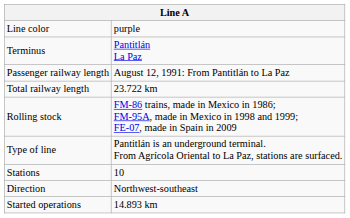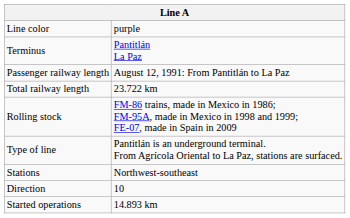 <table class="wikitable">
 <tr style="background:#efefef;">
 <th Colspan=2>Line A</th>
 </tr>
 <tr>
 <td>Line color</td>
 <td>purple</td>
 </tr>
 <tr>
 <td>Terminus</td>
 <td><a href='#'>Pantitlán</a> <br><a href='#'>La Paz</a></td>
 </tr>
 <tr>
 <td>Passenger railway length</td>
 <td>August 12, 1991: From Pantitlán to La Paz</td>
 </tr>
 <tr>
 <td>Total railway length</td>
 <td>23.722 km</td>
 </tr>
 <tr>
 <td>Rolling stock</td>
 <td><a href='#'>FM-86</a> trains, made in Mexico in 1986; <br> <a href='#'>FM-95A</a>, made in Mexico in 1998 and 1999; <br> <a href='#'>FE-07</a>, made in Spain in 2009</td>
 </tr>
 <tr>
 <td>Type of line</td>
 <td>Pantitlán is an underground terminal. <br>From Agrícola Oriental to La Paz, stations are surfaced.</td>
 </tr>
 <tr>
 <td>Stations</td>
-<td>10</td>
+<td>Northwest-southeast</td>
 </tr>
 <tr>
 <td>Direction</td>
-<td>Northwest-southeast</td>
+<td>10</td>
 </tr>
 <tr>
 <td>Started operations</td>
 <td>14.893 km</td>
 </tr>
 </table>
